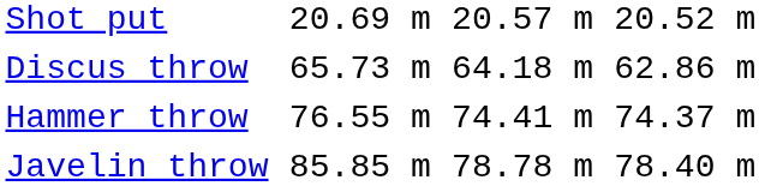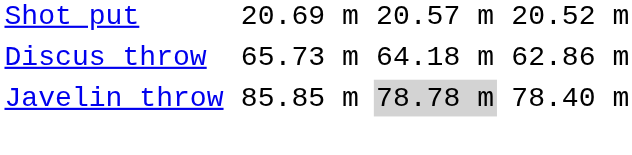 <table>
 <tr>
 </tr>
 <tr>
 <td><a href='#'>Shot put</a></td>
 <td></td>
 <td>20.69 m</td>
 <td></td>
 <td>20.57 m</td>
 <td></td>
 <td>20.52 m</td>
 </tr>
 <tr>
 <td><a href='#'>Discus throw</a></td>
 <td></td>
 <td>65.73 m</td>
 <td></td>
 <td>64.18 m</td>
 <td></td>
 <td>62.86 m</td>
 </tr>
 <tr>
-<td><a href='#'>Hammer throw</a></td>
-<td></td>
-<td>76.55 m</td>
-<td></td>
-<td>74.41 m</td>
-<td></td>
-<td>74.37 m</td>
-</tr>
-<tr>
 <td><a href='#'>Javelin throw</a></td>
 <td></td>
 <td>85.85 m</td>
 <td></td>
-<td>78.78 m</td>
+<td style="background: lightgrey;">78.78 m</td>
 <td></td>
 <td>78.40 m</td>
 </tr>
 </table>
